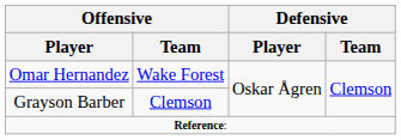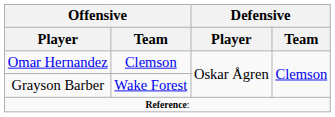 <table class="wikitable" style="text-align: center;">
 <tr>
 <th colspan="2">Offensive</th>
 <th colspan="2">Defensive</th>
 </tr>
 <tr>
 <th>Player</th>
 <th>Team</th>
 <th>Player</th>
 <th>Team</th>
 </tr>
 <tr>
 <td><a href='#'>Omar Hernandez</a></td>
-<td><a href='#'>Wake Forest</a></td>
+<td><a href='#'>Clemson</a></td>
 <td rowspan=2>Oskar Ågren</td>
 <td rowspan=2><a href='#'>Clemson</a></td>
 </tr>
 <tr>
 <td>Grayson Barber</td>
-<td><a href='#'>Clemson</a></td>
+<td><a href='#'>Wake Forest</a></td>
 </tr>
 <tr>
 <td colspan="4"  style="font-size:8pt; text-align:center;"><strong>Reference</strong>:</td>
 </tr>
 </table>
